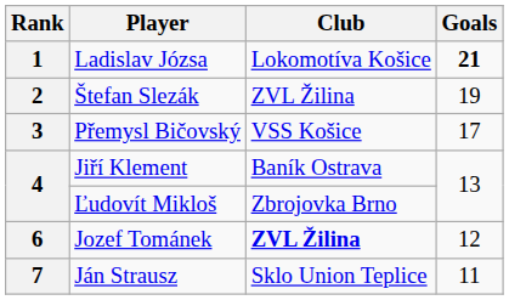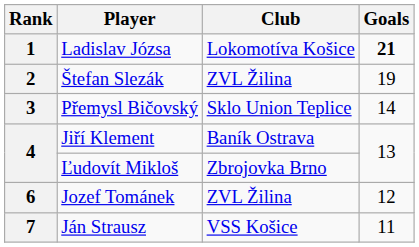 <table class="wikitable" style="text-align:center">
 <tr>
 <th>Rank</th>
 <th>Player</th>
 <th>Club</th>
 <th>Goals</th>
 </tr>
 <tr>
 <th>1</th>
 <td align="left"> <a href='#'>Ladislav Józsa</a></td>
 <td align="left"><a href='#'>Lokomotíva Košice</a></td>
 <td><strong>21</strong></td>
 </tr>
 <tr>
 <th>2</th>
 <td align="left"> <a href='#'>Štefan Slezák</a></td>
 <td align="left"><a href='#'>ZVL Žilina</a></td>
 <td>19</td>
 </tr>
 <tr>
 <th>3</th>
 <td align="left"> <a href='#'>Přemysl Bičovský</a></td>
-<td align="left"><a href='#'>VSS Košice</a></td>
-<td>17</td>
+<td align="left"><a href='#'>Sklo Union Teplice</a></td>
+<td>14</td>
 </tr>
 <tr>
 <th rowspan="2">4</th>
 <td align="left"> <a href='#'>Jiří Klement</a></td>
 <td align="left"><a href='#'>Baník Ostrava</a></td>
 <td rowspan="2">13</td>
 </tr>
 <tr>
 <td align="left"> <a href='#'>Ľudovít Mikloš</a></td>
 <td align="left"><a href='#'>Zbrojovka Brno</a></td>
 </tr>
 <tr>
 <th>6</th>
 <td align="left"> <a href='#'>Jozef Tománek</a></td>
-<td align="left"><strong><a href='#'>ZVL Žilina</a></strong></td>
+<td align="left"><a href='#'>ZVL Žilina</a></td>
 <td>12</td>
 </tr>
 <tr>
 <th>7</th>
 <td align="left"> <a href='#'>Ján Strausz</a></td>
-<td align="left"><a href='#'>Sklo Union Teplice</a></td>
+<td align="left"><a href='#'>VSS Košice</a></td>
 <td>11</td>
 </tr>
 </table>
